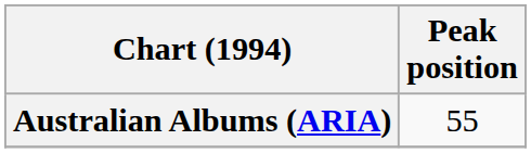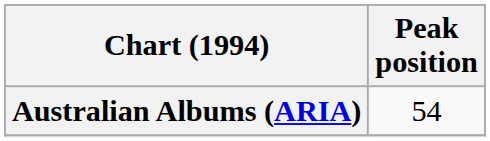 <table class="wikitable sortable plainrowheaders" style="text-align:center">
 <tr>
 <th scope="col">Chart (1994)</th>
 <th scope="col">Peak<br>position</th>
 </tr>
 <tr>
 <th scope="row">Australian Albums (<a href='#'>ARIA</a>)</th>
-<td>55</td>
+<td>54</td>
 </tr>
 <tr>
 </tr>
 <tr>
 </tr>
 </table>
